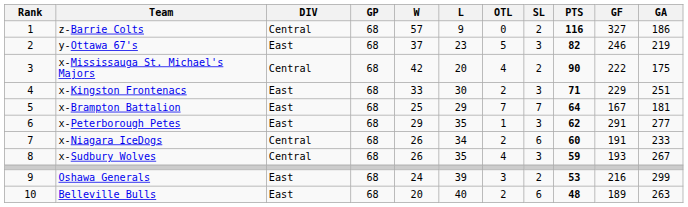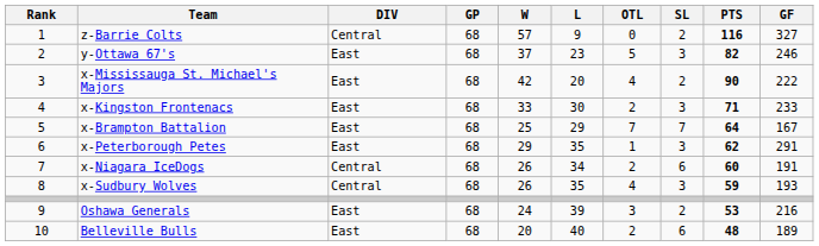 <table class="wikitable sortable" style="text-align:center">
 <tr>
 <th>Rank</th>
 <th width="31%">Team</th>
 <th>DIV</th>
 <th width="6.5%">GP</th>
 <th width="6.5%">W</th>
 <th width="6.5%">L</th>
 <th>OTL</th>
 <th>SL</th>
 <th>PTS</th>
 <th width="6.5%">GF</th>
-<th width="6.5%">GA</th>
 </tr>
 <tr>
 <td>1</td>
 <td align=left>z-<a href='#'>Barrie Colts</a></td>
 <td align=left>Central</td>
 <td>68</td>
 <td>57</td>
 <td>9</td>
 <td>0</td>
 <td>2</td>
 <td><strong>116</strong></td>
 <td>327</td>
-<td>186</td>
 </tr>
 <tr>
 <td>2</td>
 <td align=left>y-<a href='#'>Ottawa 67's</a></td>
 <td align=left>East</td>
 <td>68</td>
 <td>37</td>
 <td>23</td>
 <td>5</td>
 <td>3</td>
 <td><strong>82</strong></td>
 <td>246</td>
-<td>219</td>
 </tr>
 <tr>
 <td>3</td>
 <td align=left>x-<a href='#'>Mississauga St. Michael's Majors</a></td>
-<td align=left>Central</td>
+<td align=left>East</td>
 <td>68</td>
 <td>42</td>
 <td>20</td>
 <td>4</td>
 <td>2</td>
 <td><strong>90</strong></td>
 <td>222</td>
-<td>175</td>
 </tr>
 <tr>
 <td>4</td>
 <td align=left>x-<a href='#'>Kingston Frontenacs</a></td>
 <td align=left>East</td>
 <td>68</td>
 <td>33</td>
 <td>30</td>
 <td>2</td>
 <td>3</td>
 <td><strong>71</strong></td>
-<td>229</td>
-<td>251</td>
+<td>233</td>
 </tr>
 <tr>
 <td>5</td>
 <td align=left>x-<a href='#'>Brampton Battalion</a></td>
 <td align=left>East</td>
 <td>68</td>
 <td>25</td>
 <td>29</td>
 <td>7</td>
 <td>7</td>
 <td><strong>64</strong></td>
 <td>167</td>
-<td>181</td>
 </tr>
 <tr>
 <td>6</td>
 <td align=left>x-<a href='#'>Peterborough Petes</a></td>
 <td align=left>East</td>
 <td>68</td>
 <td>29</td>
 <td>35</td>
 <td>1</td>
 <td>3</td>
 <td><strong>62</strong></td>
 <td>291</td>
-<td>277</td>
 </tr>
 <tr>
 <td>7</td>
 <td align=left>x-<a href='#'>Niagara IceDogs</a></td>
 <td align=left>Central</td>
 <td>68</td>
 <td>26</td>
 <td>34</td>
 <td>2</td>
 <td>6</td>
 <td><strong>60</strong></td>
 <td>191</td>
-<td>233</td>
 </tr>
 <tr>
 <td>8</td>
 <td align=left>x-<a href='#'>Sudbury Wolves</a></td>
 <td align=left>Central</td>
 <td>68</td>
 <td>26</td>
 <td>35</td>
 <td>4</td>
 <td>3</td>
 <td><strong>59</strong></td>
 <td>193</td>
-<td>267</td>
 </tr>
 <tr style="background-color:#cccccc;">
-<td></td>
 <td></td>
 <td></td>
 <td></td>
 <td></td>
 <td></td>
 <td></td>
 <td></td>
 <td></td>
 <td></td>
 <td></td>
 </tr>
 <tr>
 <td>9</td>
 <td align=left><a href='#'>Oshawa Generals</a></td>
 <td align=left>East</td>
 <td>68</td>
 <td>24</td>
 <td>39</td>
 <td>3</td>
 <td>2</td>
 <td><strong>53</strong></td>
 <td>216</td>
-<td>299</td>
 </tr>
 <tr>
 <td>10</td>
 <td align=left><a href='#'>Belleville Bulls</a></td>
 <td align=left>East</td>
 <td>68</td>
 <td>20</td>
 <td>40</td>
 <td>2</td>
 <td>6</td>
 <td><strong>48</strong></td>
 <td>189</td>
-<td>263</td>
 </tr>
 </table>
